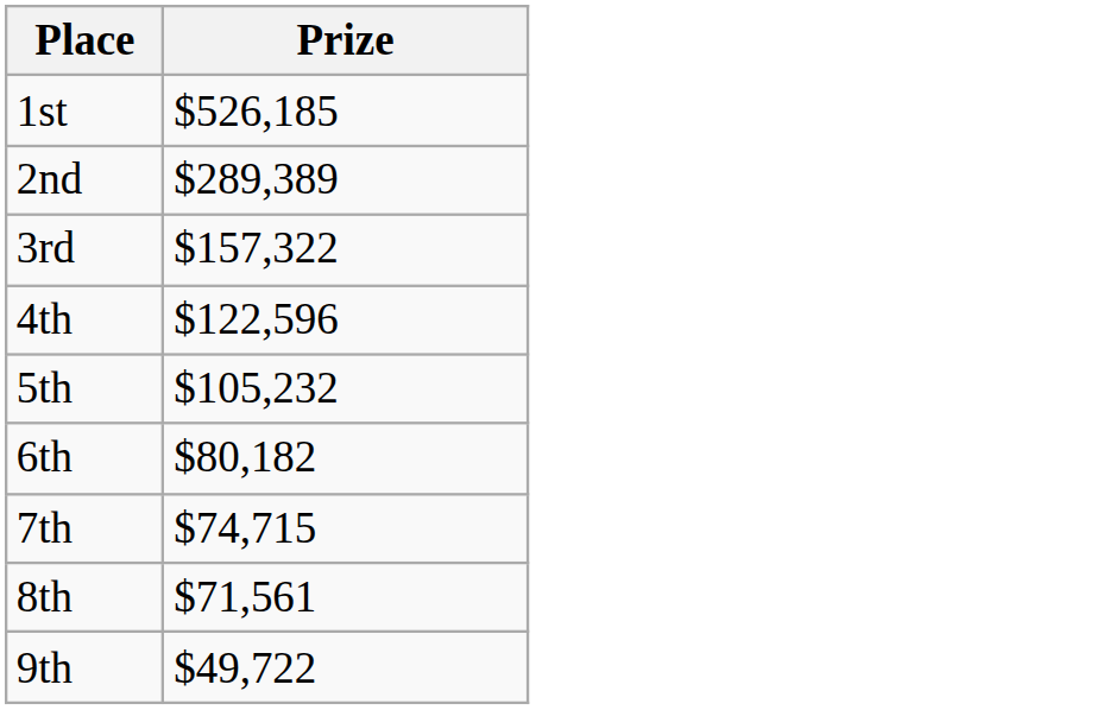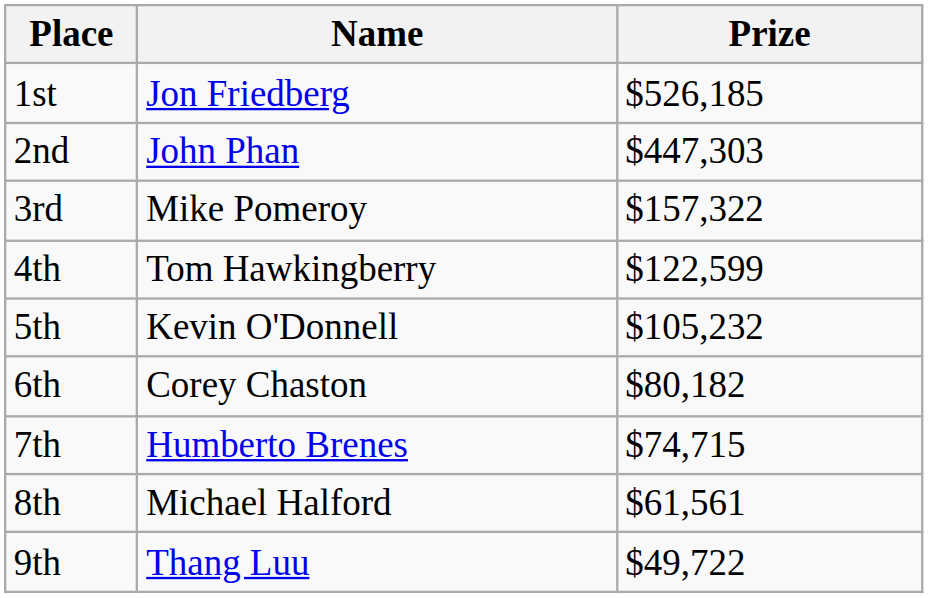 <table class="wikitable">
 <tr>
 <th width="50">Place</th>
+<th width="200">Name</th>
 <th width="125">Prize</th>
 </tr>
 <tr>
 <td>1st</td>
+<td><a href='#'>Jon Friedberg</a></td>
 <td>$526,185</td>
 </tr>
 <tr>
 <td>2nd</td>
-<td>$289,389</td>
+<td><a href='#'>John Phan</a></td>
+<td>$447,303</td>
 </tr>
 <tr>
 <td>3rd</td>
+<td>Mike Pomeroy</td>
 <td>$157,322</td>
 </tr>
 <tr>
 <td>4th</td>
-<td>$122,596</td>
+<td>Tom Hawkingberry</td>
+<td>$122,599</td>
 </tr>
 <tr>
 <td>5th</td>
+<td>Kevin O'Donnell</td>
 <td>$105,232</td>
 </tr>
 <tr>
 <td>6th</td>
+<td>Corey Chaston</td>
 <td>$80,182</td>
 </tr>
 <tr>
 <td>7th</td>
+<td><a href='#'>Humberto Brenes</a></td>
 <td>$74,715</td>
 </tr>
 <tr>
 <td>8th</td>
-<td>$71,561</td>
+<td>Michael Halford</td>
+<td>$61,561</td>
 </tr>
 <tr>
 <td>9th</td>
+<td><a href='#'>Thang Luu</a></td>
 <td>$49,722</td>
 </tr>
 </table>
